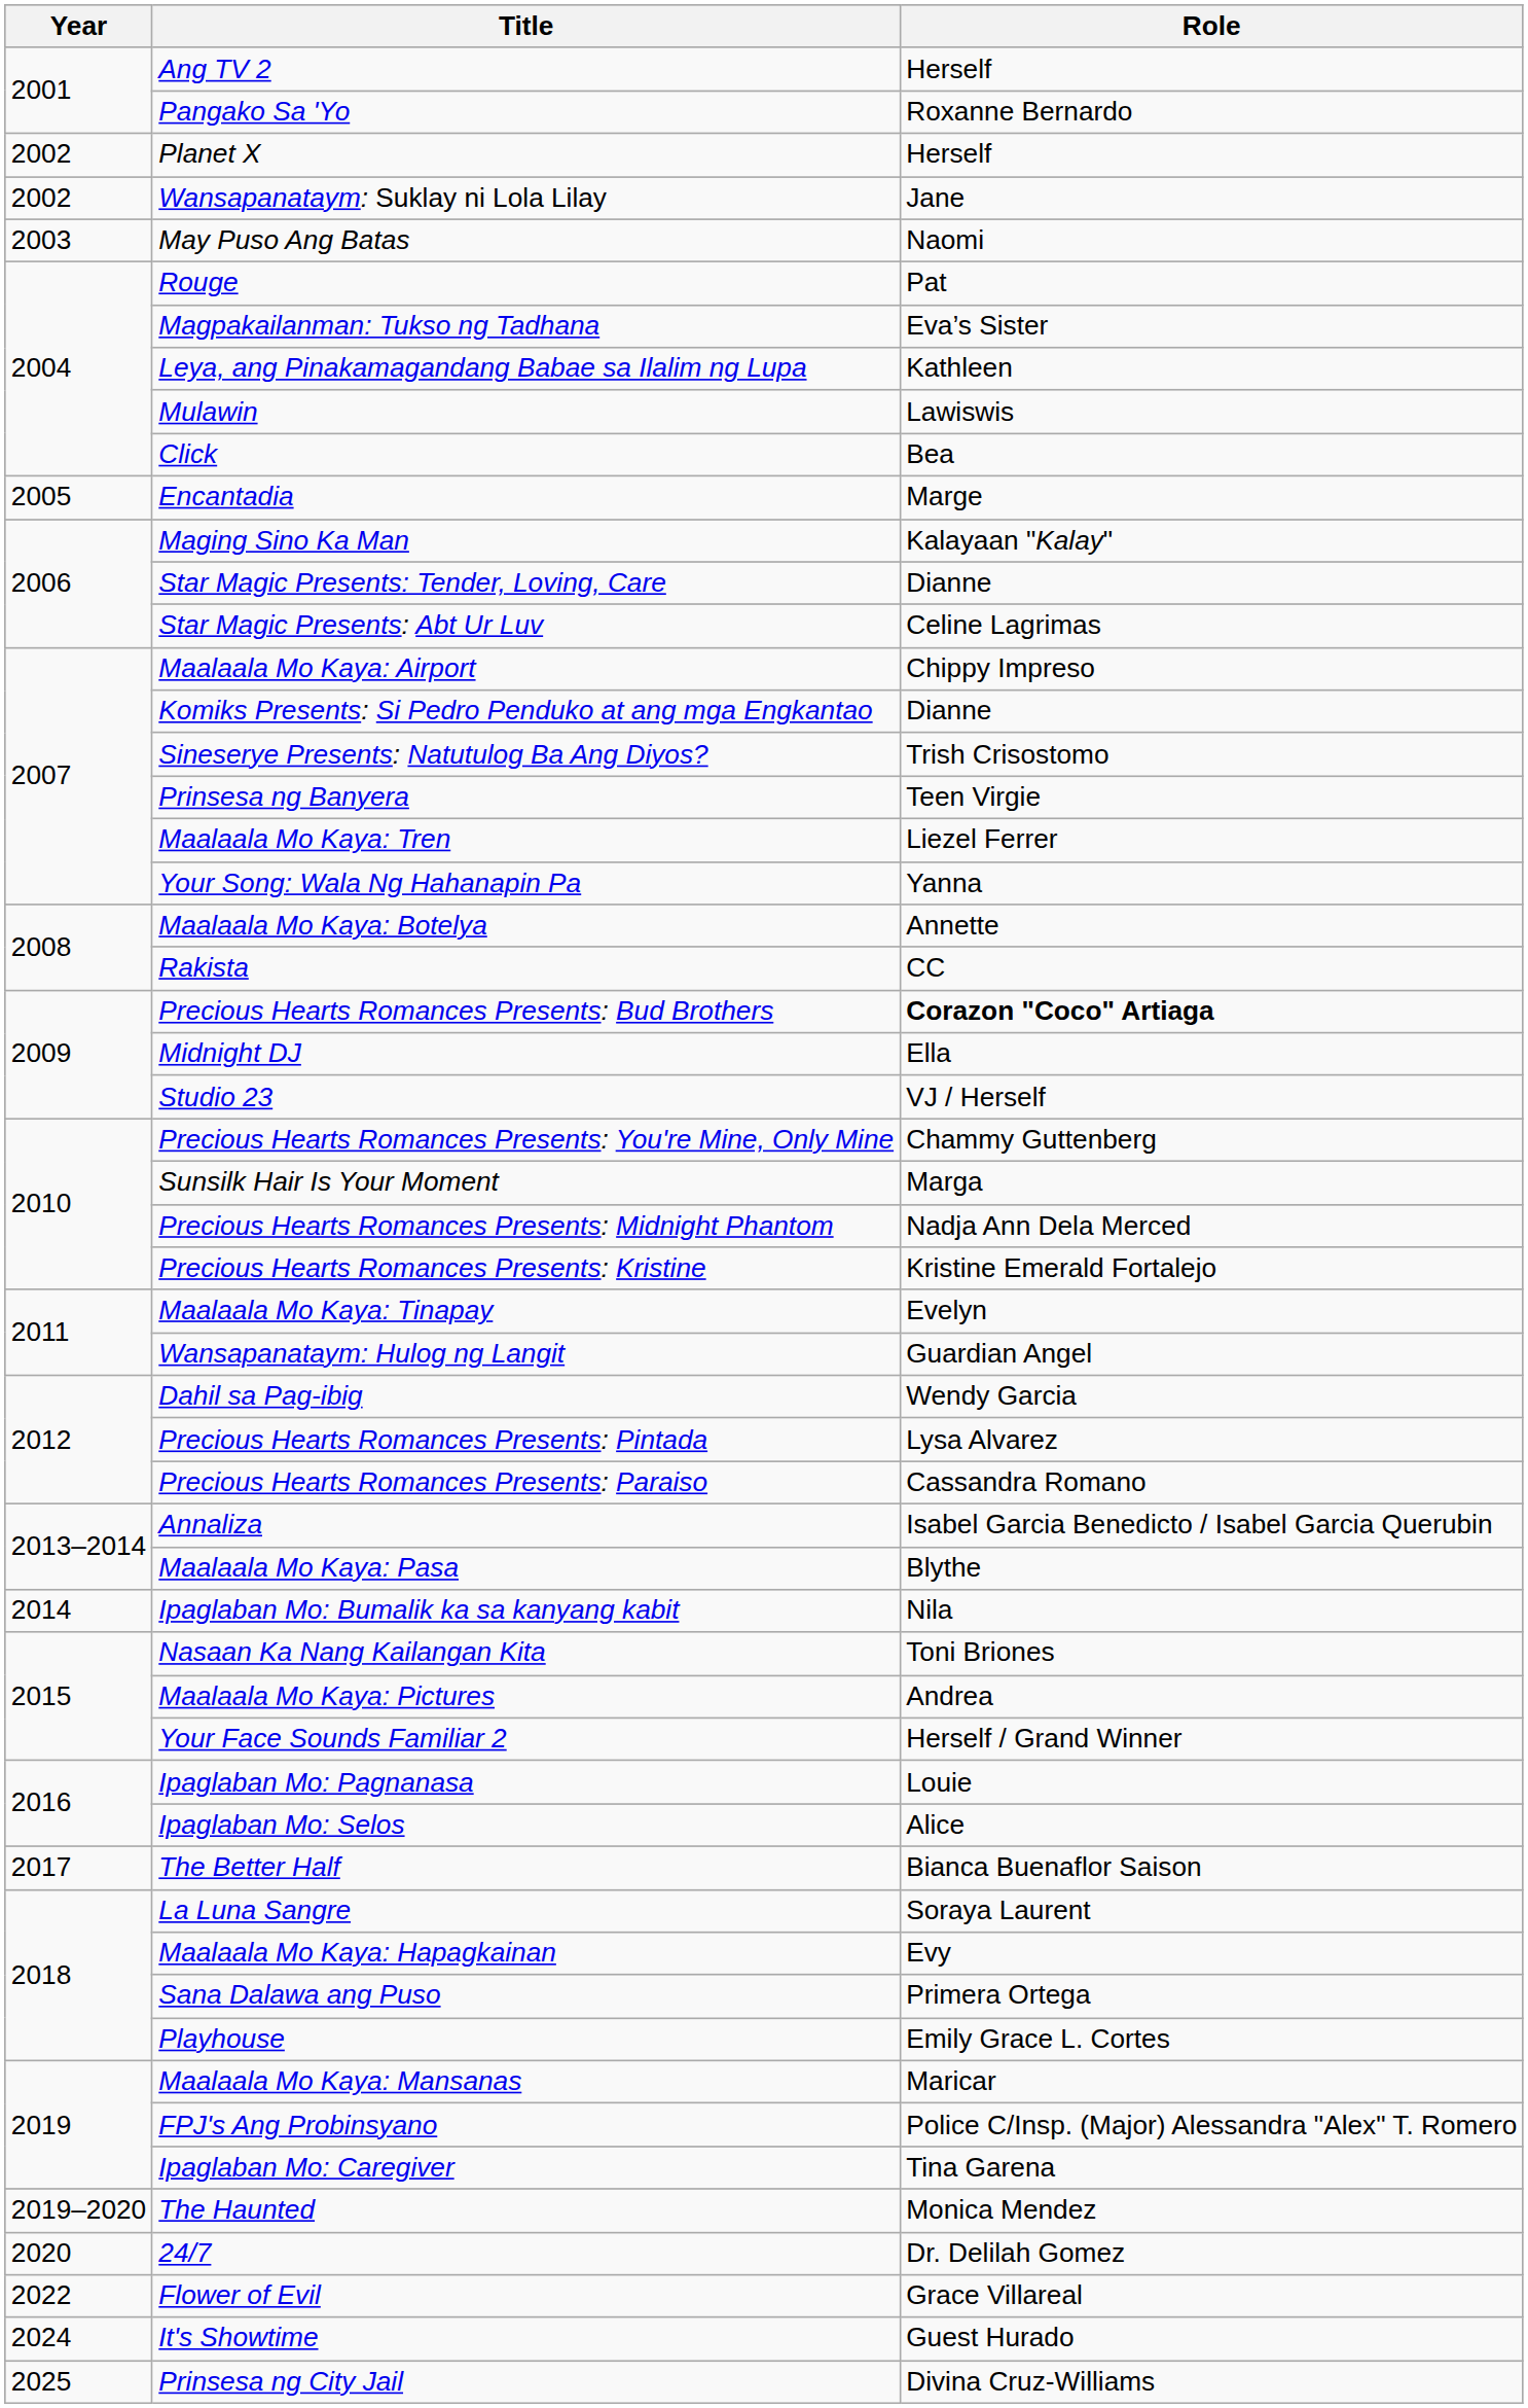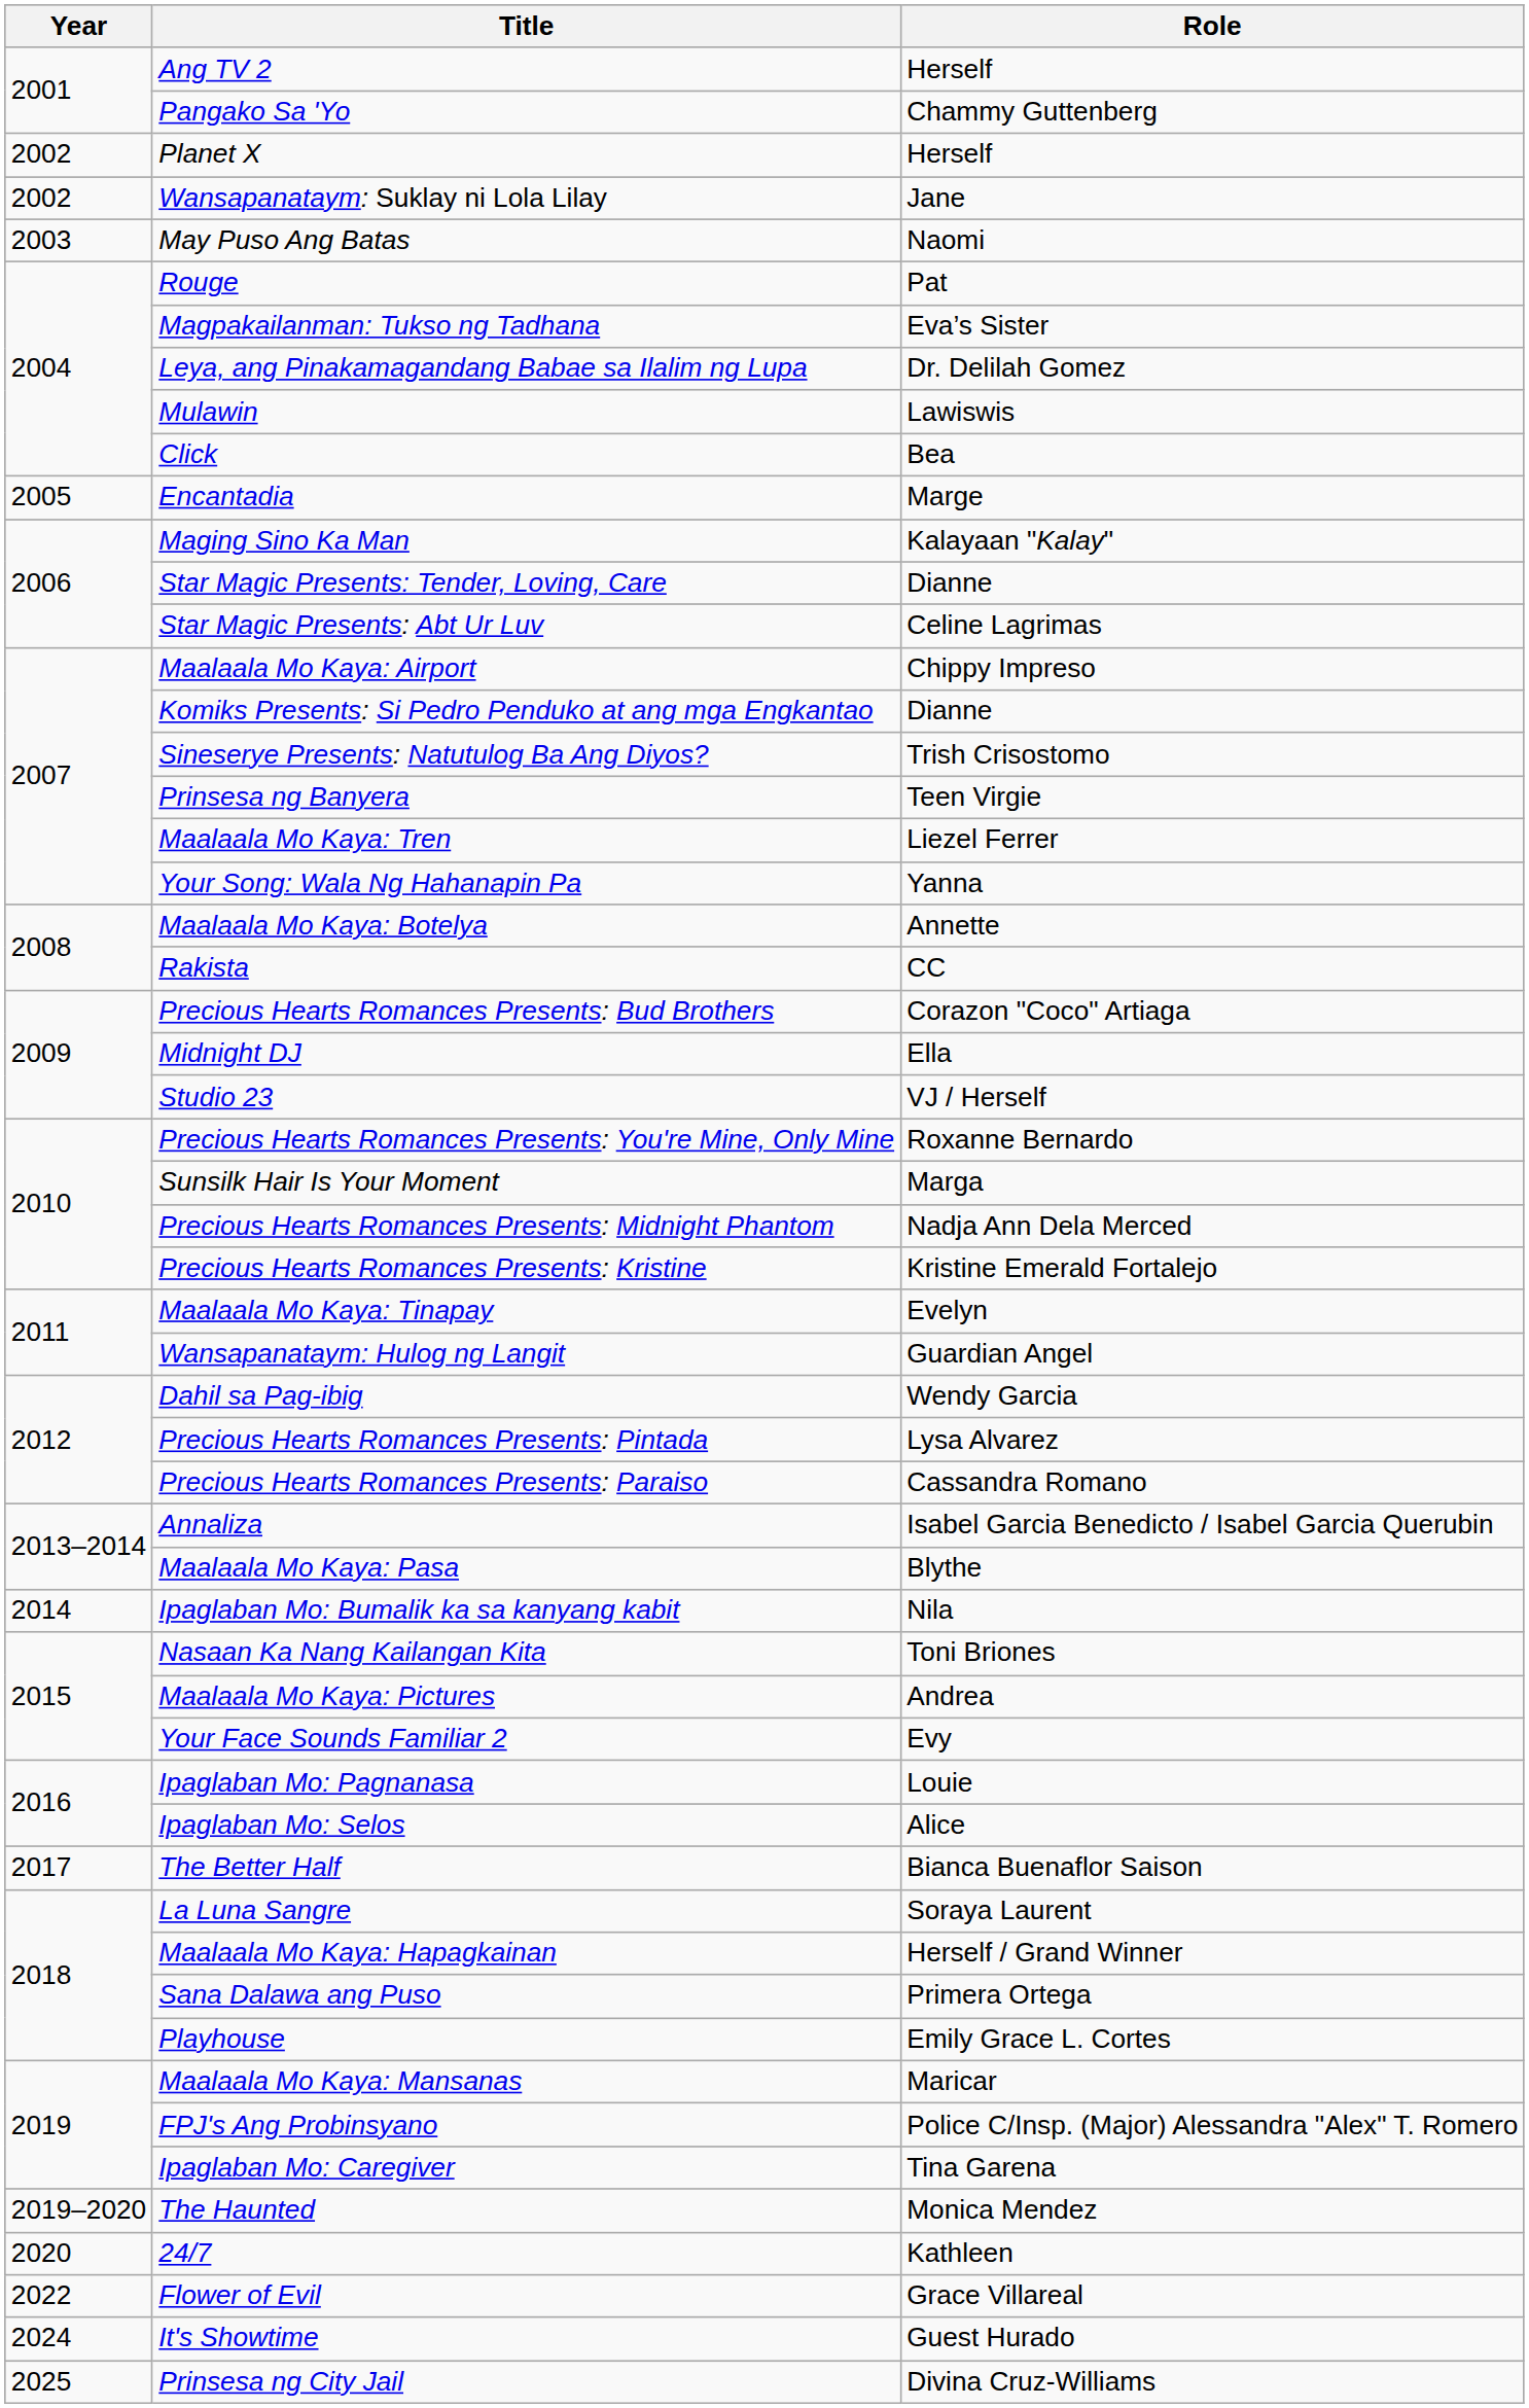 <table class="wikitable sortable">
 <tr>
 <th>Year</th>
 <th>Title</th>
 <th>Role</th>
 </tr>
 <tr>
 <td rowspan="2">2001</td>
 <td><em><a href='#'>Ang TV 2</a></em></td>
 <td>Herself</td>
 </tr>
 <tr>
 <td><em><a href='#'>Pangako Sa 'Yo</a></em></td>
-<td>Roxanne Bernardo</td>
+<td>Chammy Guttenberg</td>
 </tr>
 <tr>
 <td>2002</td>
 <td><em>Planet X</em></td>
 <td>Herself</td>
 </tr>
 <tr>
 <td>2002</td>
 <td><em><a href='#'>Wansapanataym</a>:</em> Suklay ni Lola Lilay</td>
 <td>Jane</td>
 </tr>
 <tr>
 <td>2003</td>
 <td><em>May Puso Ang Batas</em></td>
 <td>Naomi</td>
 </tr>
 <tr>
 <td rowspan="5">2004</td>
 <td><em><a href='#'>Rouge</a></em></td>
 <td>Pat</td>
 </tr>
 <tr>
 <td><em><a href='#'>Magpakailanman: Tukso ng Tadhana</a></em></td>
 <td>Eva’s Sister</td>
 </tr>
 <tr>
 <td><em><a href='#'>Leya, ang Pinakamagandang Babae sa Ilalim ng Lupa</a></em></td>
-<td>Kathleen</td>
+<td>Dr. Delilah Gomez</td>
 </tr>
 <tr>
 <td><em><a href='#'>Mulawin</a></em></td>
 <td>Lawiswis</td>
 </tr>
 <tr>
 <td><em><a href='#'>Click</a></em></td>
 <td>Bea</td>
 </tr>
 <tr>
 <td>2005</td>
 <td><em><a href='#'>Encantadia</a></em></td>
 <td>Marge</td>
 </tr>
 <tr>
 <td rowspan="3">2006</td>
 <td><em><a href='#'>Maging Sino Ka Man</a></em></td>
 <td>Kalayaan "<em>Kalay</em>"</td>
 </tr>
 <tr>
 <td><em><a href='#'>Star Magic Presents: Tender, Loving, Care</a></em></td>
 <td>Dianne</td>
 </tr>
 <tr>
 <td><em><a href='#'>Star Magic Presents</a>: <a href='#'>Abt Ur Luv</a></em></td>
 <td>Celine Lagrimas</td>
 </tr>
 <tr>
 <td rowspan="6">2007</td>
 <td><em><a href='#'>Maalaala Mo Kaya: Airport</a></em></td>
 <td>Chippy Impreso</td>
 </tr>
 <tr>
 <td><em><a href='#'>Komiks Presents</a>: <a href='#'>Si Pedro Penduko at ang mga Engkantao</a></em></td>
 <td>Dianne</td>
 </tr>
 <tr>
 <td><em><a href='#'>Sineserye Presents</a>: <a href='#'>Natutulog Ba Ang Diyos?</a></em></td>
 <td>Trish Crisostomo</td>
 </tr>
 <tr>
 <td><em><a href='#'>Prinsesa ng Banyera</a></em></td>
 <td>Teen Virgie</td>
 </tr>
 <tr>
 <td><em><a href='#'>Maalaala Mo Kaya: Tren</a></em></td>
 <td>Liezel Ferrer</td>
 </tr>
 <tr>
 <td><em><a href='#'>Your Song: Wala Ng Hahanapin Pa</a></em></td>
 <td>Yanna</td>
 </tr>
 <tr>
 <td rowspan="2">2008</td>
 <td><em><a href='#'>Maalaala Mo Kaya: Botelya</a></em></td>
 <td>Annette</td>
 </tr>
 <tr>
 <td><em><a href='#'>Rakista</a></em></td>
 <td>CC</td>
 </tr>
 <tr>
 <td rowspan="3">2009</td>
 <td><em><a href='#'>Precious Hearts Romances Presents</a>: <a href='#'>Bud Brothers</a></em></td>
-<td><strong>Corazon "Coco" Artiaga</strong></td>
+<td>Corazon "Coco" Artiaga</td>
 </tr>
 <tr>
 <td><em><a href='#'>Midnight DJ</a></em></td>
 <td>Ella</td>
 </tr>
 <tr>
 <td><em><a href='#'>Studio 23</a></em></td>
 <td>VJ / Herself</td>
 </tr>
 <tr>
 <td rowspan="4">2010</td>
 <td><em><a href='#'>Precious Hearts Romances Presents</a>: <a href='#'>You're Mine, Only Mine</a></em></td>
-<td>Chammy Guttenberg</td>
+<td>Roxanne Bernardo</td>
 </tr>
 <tr>
 <td><em>Sunsilk Hair Is Your Moment</em></td>
 <td>Marga</td>
 </tr>
 <tr>
 <td><em><a href='#'>Precious Hearts Romances Presents</a>: <a href='#'>Midnight Phantom</a></em></td>
 <td>Nadja Ann Dela Merced</td>
 </tr>
 <tr>
 <td><em><a href='#'>Precious Hearts Romances Presents</a>: <a href='#'>Kristine</a></em></td>
 <td>Kristine Emerald Fortalejo</td>
 </tr>
 <tr>
 <td rowspan="2">2011</td>
 <td><em><a href='#'>Maalaala Mo Kaya: Tinapay</a></em></td>
 <td>Evelyn</td>
 </tr>
 <tr>
 <td><em><a href='#'>Wansapanataym: Hulog ng Langit</a></em></td>
 <td>Guardian Angel</td>
 </tr>
 <tr>
 <td rowspan="3">2012</td>
 <td><em><a href='#'>Dahil sa Pag-ibig</a></em></td>
 <td>Wendy Garcia</td>
 </tr>
 <tr>
 <td><em><a href='#'>Precious Hearts Romances Presents</a>: <a href='#'>Pintada</a></em></td>
 <td>Lysa Alvarez</td>
 </tr>
 <tr>
 <td><em><a href='#'>Precious Hearts Romances Presents</a>: <a href='#'>Paraiso</a></em></td>
 <td>Cassandra Romano</td>
 </tr>
 <tr>
 <td rowspan="2">2013–2014</td>
 <td><em><a href='#'>Annaliza</a></em></td>
 <td>Isabel Garcia Benedicto / Isabel Garcia Querubin</td>
 </tr>
 <tr>
 <td><em><a href='#'>Maalaala Mo Kaya: Pasa</a></em></td>
 <td>Blythe</td>
 </tr>
 <tr>
 <td>2014</td>
 <td><em><a href='#'>Ipaglaban Mo: Bumalik ka sa kanyang kabit</a></em></td>
 <td>Nila</td>
 </tr>
 <tr>
 <td rowspan="3">2015</td>
 <td><em><a href='#'>Nasaan Ka Nang Kailangan Kita</a></em></td>
 <td>Toni Briones</td>
 </tr>
 <tr>
 <td><em><a href='#'>Maalaala Mo Kaya: Pictures</a></em></td>
 <td>Andrea</td>
 </tr>
 <tr>
 <td><em><a href='#'>Your Face Sounds Familiar 2</a></em></td>
-<td>Herself / Grand Winner</td>
+<td>Evy</td>
 </tr>
 <tr>
 <td rowspan="2">2016</td>
 <td><em><a href='#'>Ipaglaban Mo: Pagnanasa</a></em></td>
 <td>Louie</td>
 </tr>
 <tr>
 <td><em><a href='#'>Ipaglaban Mo: Selos</a></em></td>
 <td>Alice</td>
 </tr>
 <tr>
 <td>2017</td>
 <td><em><a href='#'>The Better Half</a></em></td>
 <td>Bianca Buenaflor Saison</td>
 </tr>
 <tr>
 <td rowspan="4">2018</td>
 <td><em><a href='#'>La Luna Sangre</a></em></td>
 <td>Soraya Laurent</td>
 </tr>
 <tr>
 <td><em><a href='#'> Maalaala Mo Kaya: Hapagkainan</a></em></td>
-<td>Evy</td>
+<td>Herself / Grand Winner</td>
 </tr>
 <tr>
 <td><em><a href='#'>Sana Dalawa ang Puso</a></em></td>
 <td>Primera Ortega</td>
 </tr>
 <tr>
 <td><em><a href='#'>Playhouse</a></em></td>
 <td>Emily Grace L. Cortes</td>
 </tr>
 <tr>
 <td rowspan="3">2019</td>
 <td><em><a href='#'>Maalaala Mo Kaya: Mansanas</a></em></td>
 <td>Maricar</td>
 </tr>
 <tr>
 <td><em><a href='#'>FPJ's Ang Probinsyano</a></em></td>
 <td>Police C/Insp. (Major) Alessandra "Alex" T. Romero</td>
 </tr>
 <tr>
 <td><em><a href='#'>Ipaglaban Mo: Caregiver</a></em></td>
 <td>Tina Garena</td>
 </tr>
 <tr>
 <td>2019–2020</td>
 <td><em><a href='#'>The Haunted</a></em></td>
 <td>Monica Mendez</td>
 </tr>
 <tr>
 <td>2020</td>
 <td><em><a href='#'>24/7</a></em></td>
-<td>Dr. Delilah Gomez</td>
+<td>Kathleen</td>
 </tr>
 <tr>
 <td>2022</td>
 <td><em><a href='#'>Flower of Evil</a></em></td>
 <td>Grace Villareal</td>
 </tr>
 <tr>
 <td>2024</td>
 <td><em><a href='#'>It's Showtime</a></em></td>
 <td>Guest Hurado</td>
 </tr>
 <tr>
 <td>2025</td>
 <td><em><a href='#'>Prinsesa ng City Jail</a></em></td>
 <td>Divina Cruz-Williams</td>
 </tr>
 </table>
